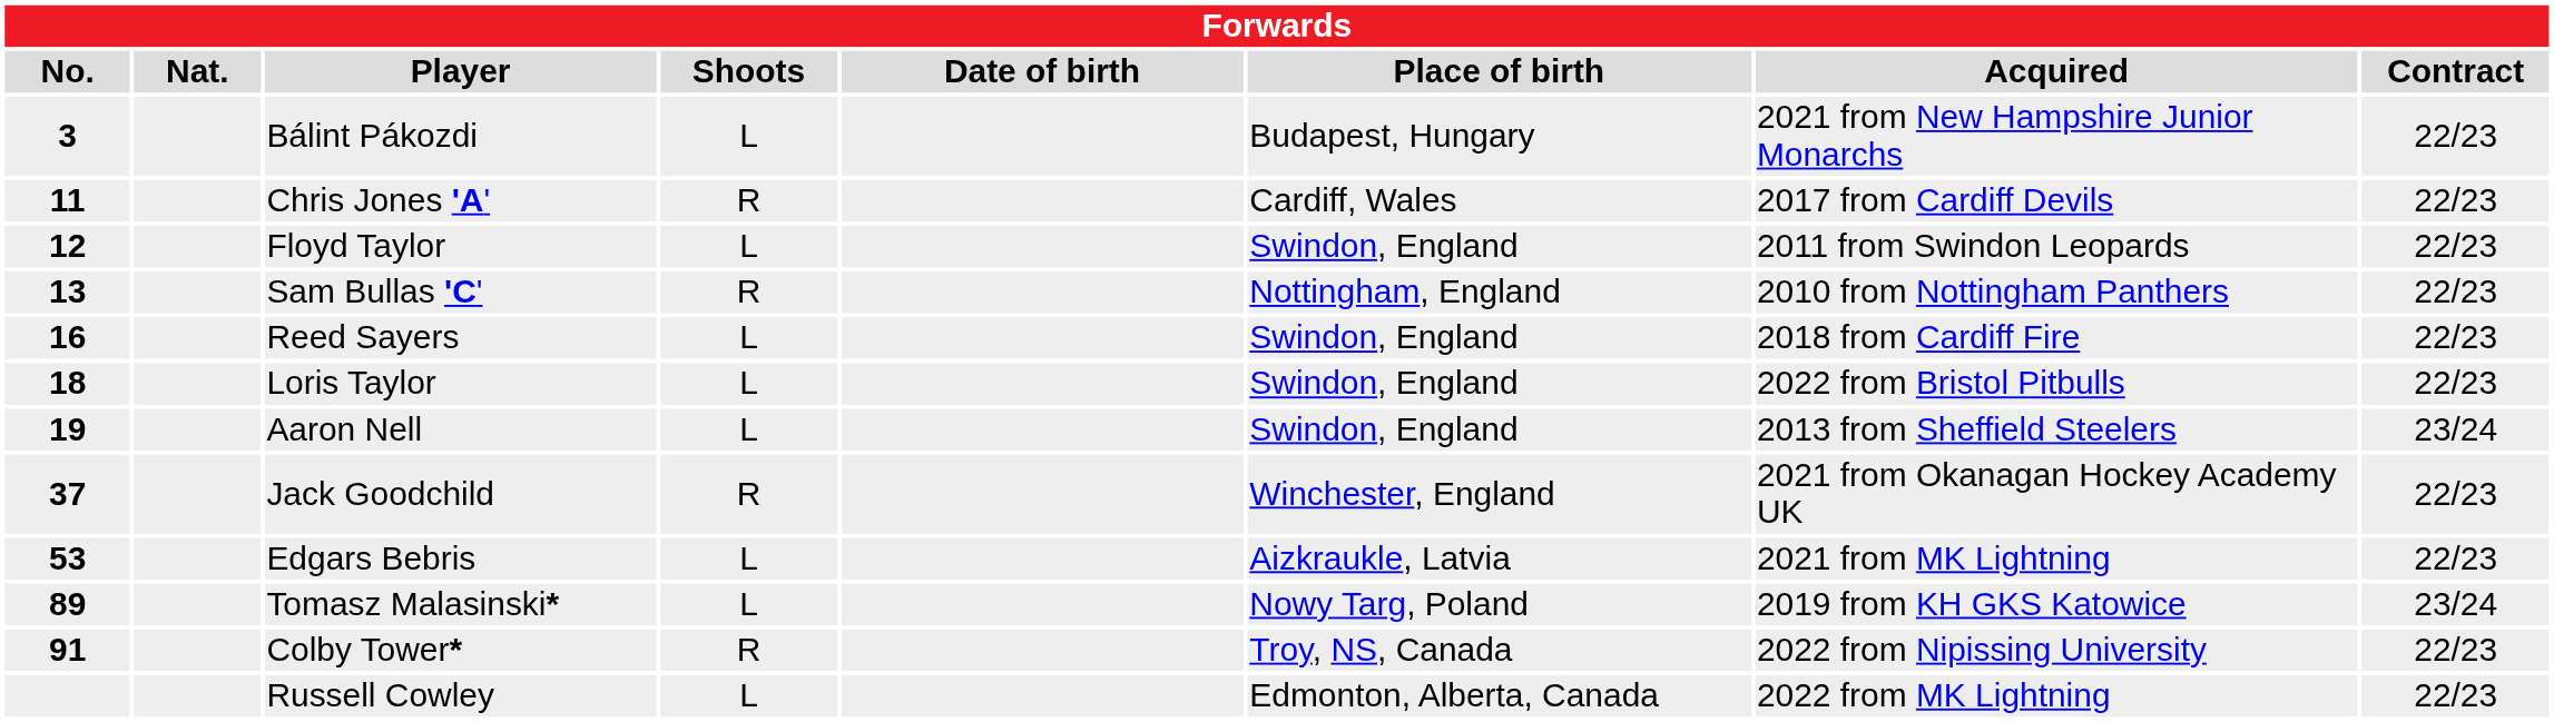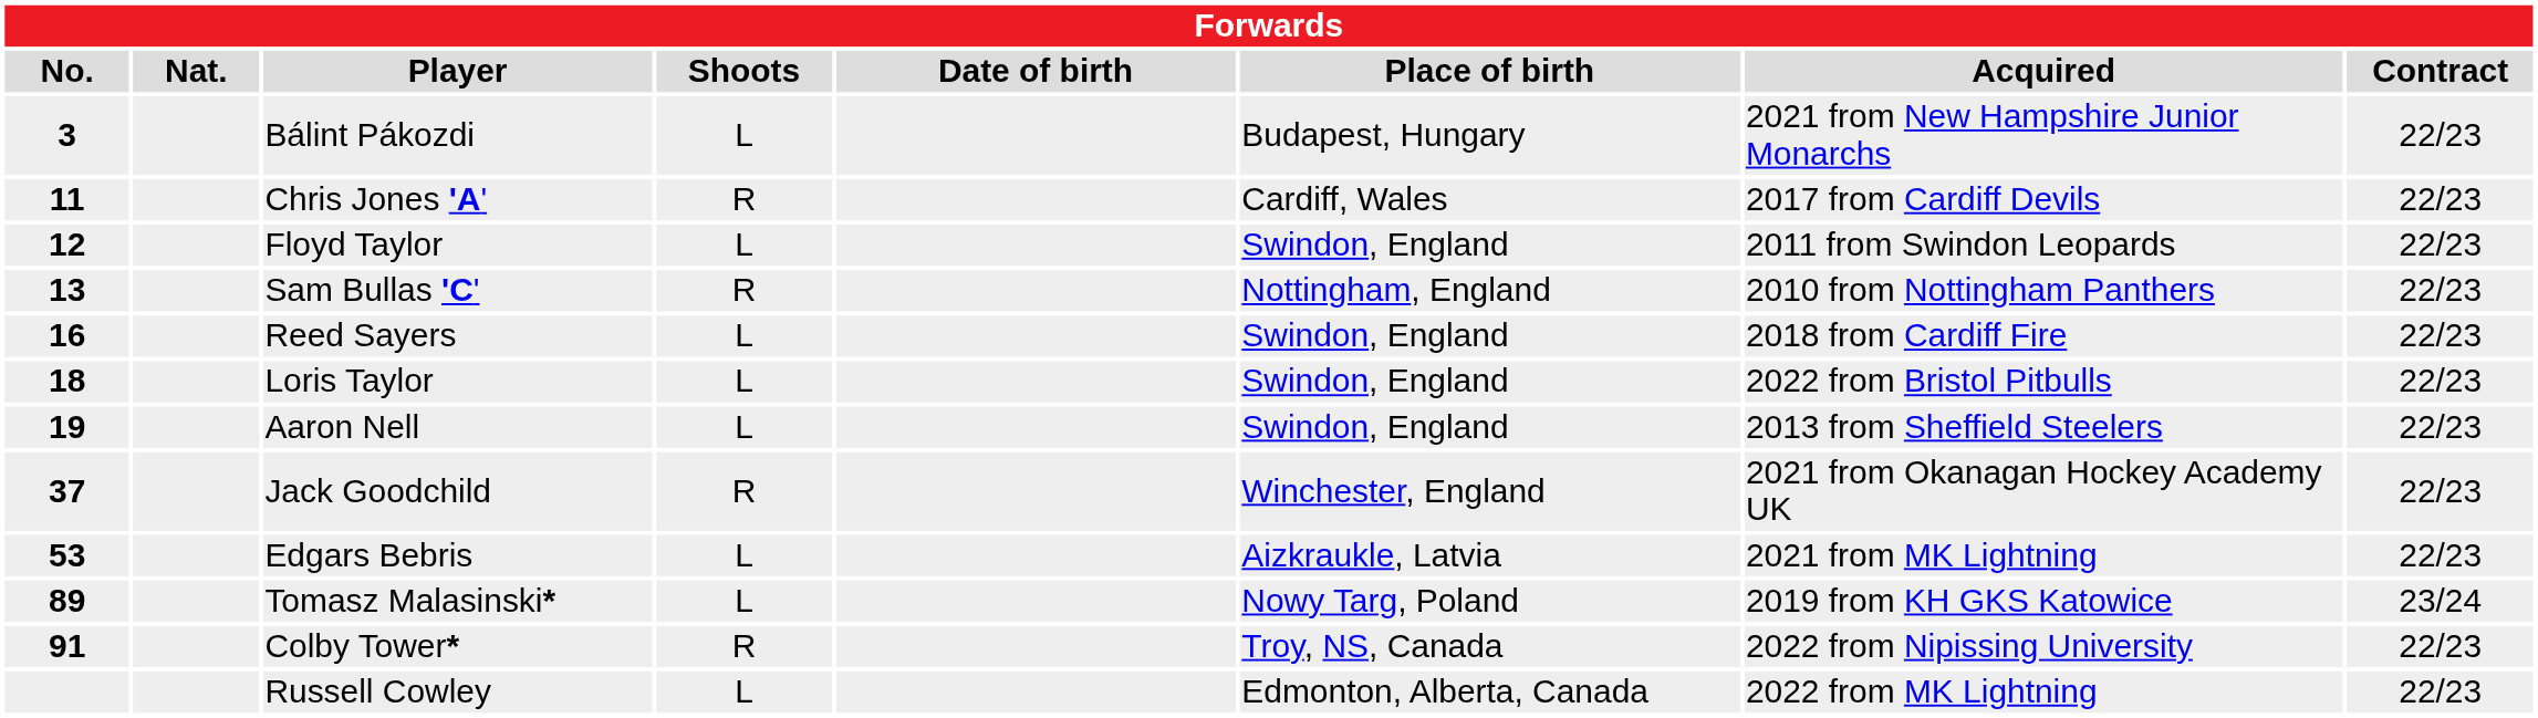 <table class="toccolours"  style="width:97%; clear:both; margin:1.5em auto; text-align:center;">
 <tr>
 <th colspan="11" style="background:#ed1c24; color:#FFFFFF;">Forwards</th>
 </tr>
 <tr style="background:#ddd;">
 <th width=5%>No.</th>
 <th width=5%>Nat.</th>
 <th !width=22%>Player</th>
 <th width=7%>Shoots</th>
 <th width=16%>Date of birth</th>
 <th width=20%>Place of birth</th>
 <th width=24%>Acquired</th>
 <td><strong>Contract</strong></td>
 </tr>
 <tr style="background:#eee;">
 <td><strong>3</strong></td>
 <td></td>
 <td align=left>Bálint Pákozdi</td>
 <td>L</td>
 <td align=left></td>
 <td align=left>Budapest, Hungary</td>
 <td align=left>2021 from <a href='#'>New Hampshire Junior Monarchs</a></td>
 <td>22/23</td>
 </tr>
 <tr style="background:#eee;">
 <td><strong>11</strong></td>
 <td></td>
 <td align=left>Chris Jones <a href='#'><strong>'A</strong>'</a></td>
 <td>R</td>
 <td align=left></td>
 <td align=left>Cardiff, Wales</td>
 <td align=left>2017 from <a href='#'>Cardiff Devils</a></td>
 <td>22/23</td>
 </tr>
 <tr style="background:#eee;">
 <td><strong>12</strong></td>
 <td></td>
 <td align=left>Floyd Taylor</td>
 <td>L</td>
 <td align=left></td>
 <td align=left><a href='#'>Swindon</a>, England</td>
 <td align=left>2011 from Swindon Leopards</td>
 <td>22/23</td>
 </tr>
 <tr style="background:#eee;">
 <td><strong>13</strong></td>
 <td></td>
 <td align=left>Sam Bullas <a href='#'><strong>'C</strong>'</a></td>
 <td>R</td>
 <td align=left></td>
 <td align=left><a href='#'>Nottingham</a>, England</td>
 <td align=left>2010 from <a href='#'>Nottingham Panthers</a></td>
 <td>22/23</td>
 </tr>
 <tr style="background:#eee;">
 <td><strong>16</strong></td>
 <td></td>
 <td align=left>Reed Sayers</td>
 <td>L</td>
 <td align=left></td>
 <td align=left><a href='#'>Swindon</a>, England</td>
 <td align=left>2018 from <a href='#'>Cardiff Fire</a></td>
 <td>22/23</td>
 </tr>
 <tr style="background:#eee;">
 <td><strong>18</strong></td>
 <td></td>
 <td align=left>Loris Taylor</td>
 <td>L</td>
 <td align=left></td>
 <td align=left><a href='#'>Swindon</a>, England</td>
 <td align=left>2022 from <a href='#'>Bristol Pitbulls</a></td>
 <td>22/23</td>
 </tr>
 <tr style="background:#eee;">
 <td><strong>19</strong></td>
 <td></td>
 <td align=left>Aaron Nell</td>
 <td>L</td>
 <td align=left></td>
 <td align=left><a href='#'>Swindon</a>, England</td>
 <td align=left>2013 from <a href='#'>Sheffield Steelers</a></td>
-<td>23/24</td>
+<td>22/23</td>
 </tr>
 <tr style="background:#eee;">
 <td><strong>37</strong></td>
 <td></td>
 <td align=left>Jack Goodchild</td>
 <td>R</td>
 <td align=left></td>
 <td align=left><a href='#'>Winchester</a>, England</td>
 <td align=left>2021 from Okanagan Hockey Academy UK</td>
 <td>22/23</td>
 </tr>
 <tr style="background:#eee;">
 <td><strong>53</strong></td>
 <td></td>
 <td align=left>Edgars Bebris</td>
 <td>L</td>
 <td align=left></td>
 <td align=left><a href='#'>Aizkraukle</a>, Latvia</td>
 <td align=left>2021 from <a href='#'>MK Lightning</a></td>
 <td>22/23</td>
 </tr>
 <tr style="background:#eee;">
 <td><strong>89</strong></td>
 <td></td>
 <td align=left>Tomasz Malasinski<strong>*</strong></td>
 <td>L</td>
 <td align=left></td>
 <td align=left><a href='#'>Nowy Targ</a>, Poland</td>
 <td align=left>2019 from <a href='#'>KH GKS Katowice</a></td>
 <td>23/24</td>
 </tr>
 <tr style="background:#eee;">
 <td><strong>91</strong></td>
 <td></td>
 <td align=left>Colby Tower<strong>*</strong></td>
 <td>R</td>
 <td align=left></td>
 <td align=left><a href='#'>Troy</a>, <a href='#'>NS</a>, Canada</td>
 <td align=left>2022 from <a href='#'>Nipissing University</a></td>
 <td>22/23</td>
 </tr>
 <tr style="background:#eee;">
 <td></td>
 <td></td>
 <td align=left>Russell Cowley</td>
 <td>L</td>
 <td align=left></td>
 <td align=left>Edmonton, Alberta, Canada</td>
 <td align=left>2022 from <a href='#'>MK Lightning</a></td>
 <td>22/23</td>
 </tr>
 </table>
